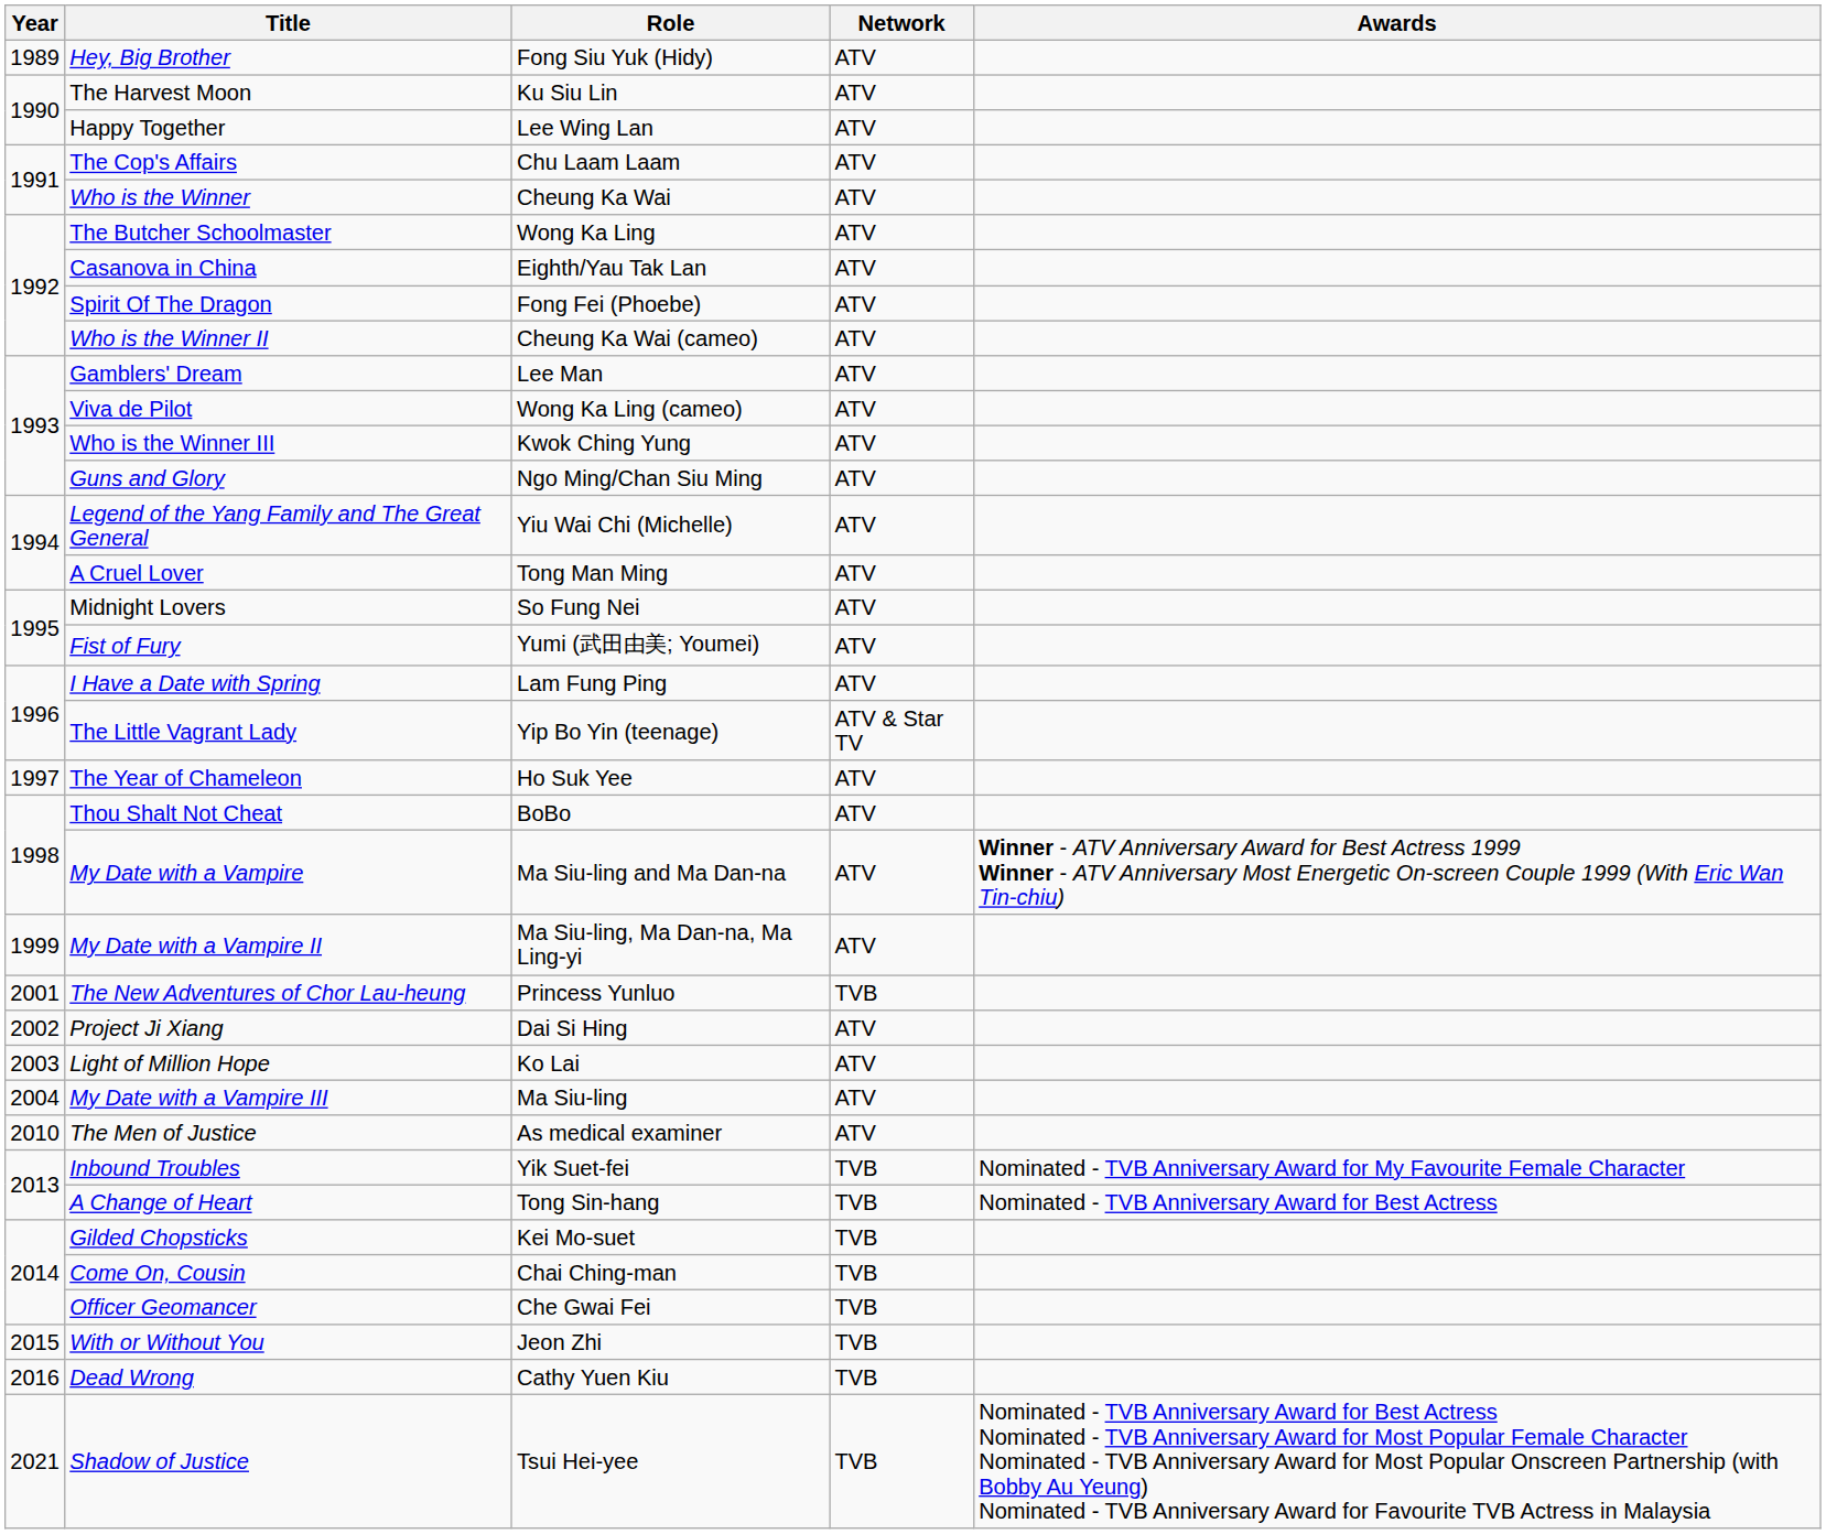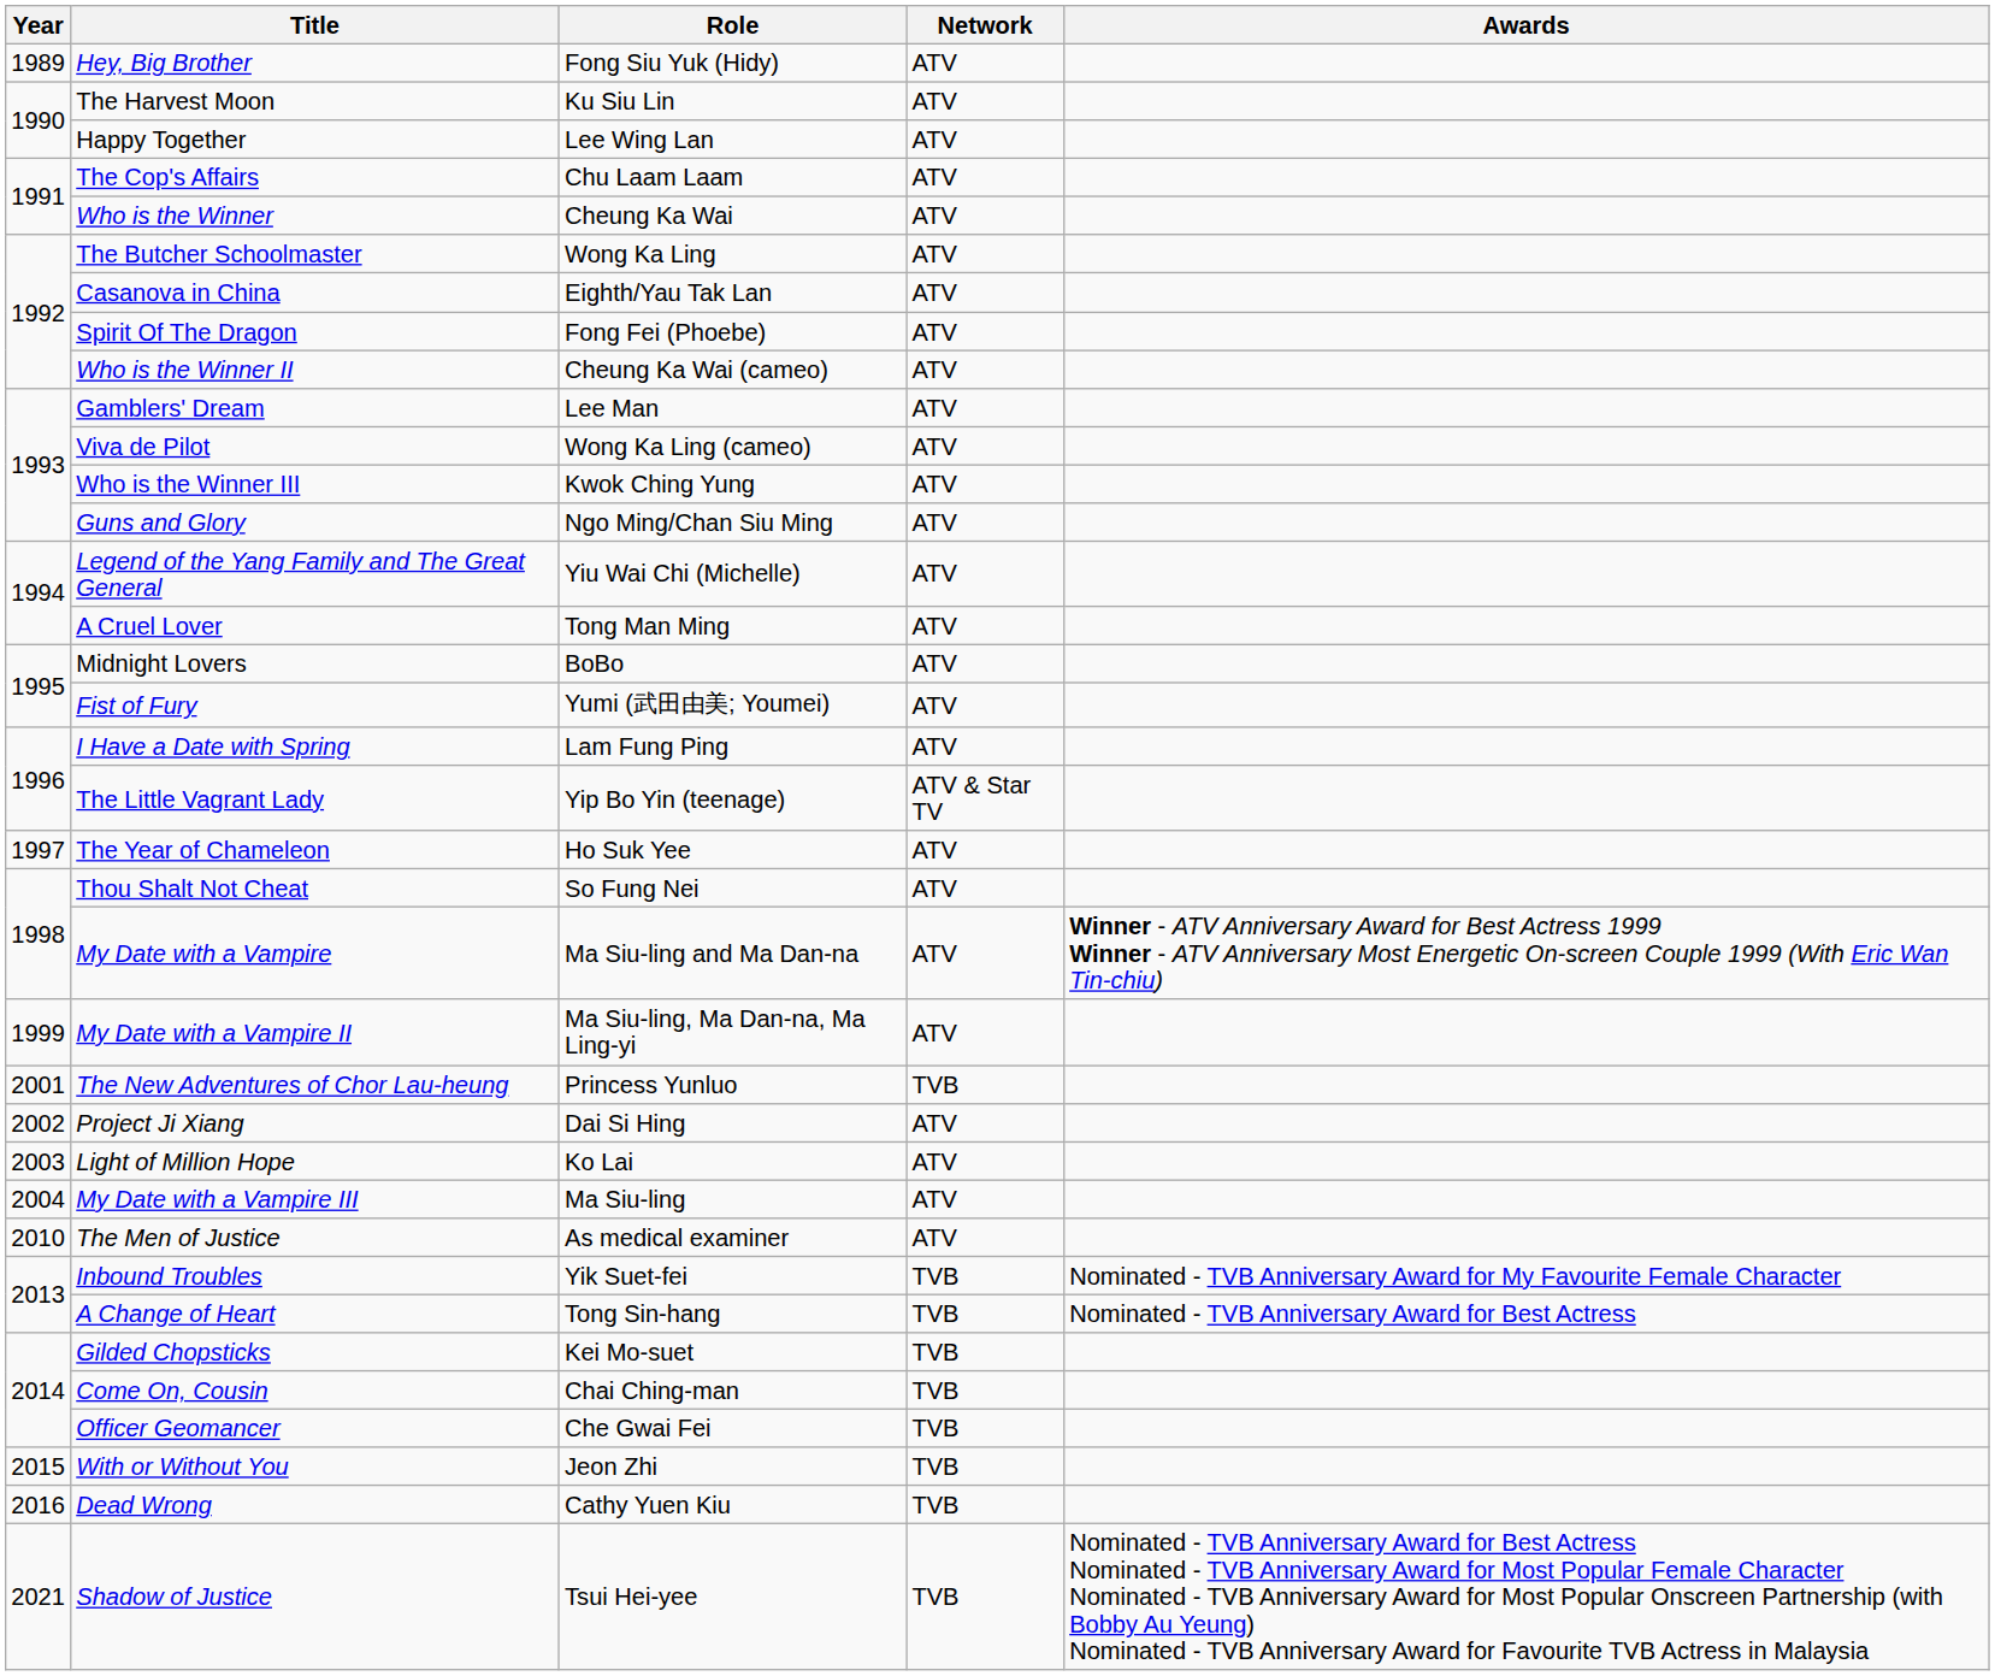 <table class="wikitable" style="font-size: 95%;">
 <tr>
 <th>Year</th>
 <th>Title</th>
 <th>Role</th>
 <th>Network</th>
 <th>Awards</th>
 </tr>
 <tr>
 <td>1989</td>
 <td><em><a href='#'>Hey, Big Brother</a></em></td>
 <td>Fong Siu Yuk (Hidy)</td>
 <td>ATV</td>
 <td></td>
 </tr>
 <tr>
 <td rowspan="2">1990</td>
 <td>The Harvest Moon</td>
 <td>Ku Siu Lin</td>
 <td>ATV</td>
 <td></td>
 </tr>
 <tr>
 <td>Happy Together</td>
 <td>Lee Wing Lan</td>
 <td>ATV</td>
 <td></td>
 </tr>
 <tr>
 <td rowspan="2">1991</td>
 <td><a href='#'>The Cop's Affairs</a></td>
 <td>Chu Laam Laam</td>
 <td>ATV</td>
 <td></td>
 </tr>
 <tr>
 <td><em><a href='#'>Who is the Winner</a></em></td>
 <td>Cheung Ka Wai</td>
 <td>ATV</td>
 <td></td>
 </tr>
 <tr>
 <td rowspan="4">1992</td>
 <td><a href='#'>The Butcher Schoolmaster</a></td>
 <td>Wong Ka Ling</td>
 <td>ATV</td>
 <td></td>
 </tr>
 <tr>
 <td><a href='#'>Casanova in China</a></td>
 <td>Eighth/Yau Tak Lan</td>
 <td>ATV</td>
 <td></td>
 </tr>
 <tr>
 <td><a href='#'>Spirit Of The Dragon</a></td>
 <td>Fong Fei (Phoebe)</td>
 <td>ATV</td>
 <td></td>
 </tr>
 <tr>
 <td><em><a href='#'>Who is the Winner II</a></em></td>
 <td>Cheung Ka Wai (cameo)</td>
 <td>ATV</td>
 <td></td>
 </tr>
 <tr>
 <td rowspan="4">1993</td>
 <td><a href='#'>Gamblers' Dream</a></td>
 <td>Lee Man</td>
 <td>ATV</td>
 <td></td>
 </tr>
 <tr>
 <td><a href='#'>Viva de Pilot</a></td>
 <td>Wong Ka Ling (cameo)</td>
 <td>ATV</td>
 <td></td>
 </tr>
 <tr>
 <td><a href='#'>Who is the Winner III</a></td>
 <td>Kwok Ching Yung</td>
 <td>ATV</td>
 <td></td>
 </tr>
 <tr>
 <td><em><a href='#'>Guns and Glory</a></em></td>
 <td>Ngo Ming/Chan Siu Ming</td>
 <td>ATV</td>
 <td></td>
 </tr>
 <tr>
 <td rowspan="2">1994</td>
 <td><em><a href='#'>Legend of the Yang Family and The Great General</a></em></td>
 <td>Yiu Wai Chi (Michelle)</td>
 <td>ATV</td>
 <td></td>
 </tr>
 <tr>
 <td><a href='#'>A Cruel Lover</a></td>
 <td>Tong Man Ming</td>
 <td>ATV</td>
 <td></td>
 </tr>
 <tr>
 <td rowspan="2">1995</td>
 <td>Midnight Lovers</td>
-<td>So Fung Nei</td>
+<td>BoBo</td>
 <td>ATV</td>
 <td></td>
 </tr>
 <tr>
 <td><em><a href='#'>Fist of Fury</a></em></td>
 <td>Yumi (武田由美; Youmei)</td>
 <td>ATV</td>
 <td></td>
 </tr>
 <tr>
 <td rowspan="2">1996</td>
 <td><em><a href='#'>I Have a Date with Spring</a></em></td>
 <td>Lam Fung Ping</td>
 <td>ATV</td>
 <td></td>
 </tr>
 <tr>
 <td><a href='#'>The Little Vagrant Lady</a></td>
 <td>Yip Bo Yin (teenage)</td>
 <td>ATV & Star TV</td>
 <td></td>
 </tr>
 <tr>
 <td>1997</td>
 <td><a href='#'>The Year of Chameleon</a></td>
 <td>Ho Suk Yee</td>
 <td>ATV</td>
 <td></td>
 </tr>
 <tr>
 <td rowspan="2">1998</td>
 <td><a href='#'>Thou Shalt Not Cheat</a></td>
-<td>BoBo</td>
+<td>So Fung Nei</td>
 <td>ATV</td>
 <td></td>
 </tr>
 <tr>
 <td><em><a href='#'>My Date with a Vampire</a></em></td>
 <td>Ma Siu-ling and Ma Dan-na</td>
 <td>ATV</td>
 <td><strong>Winner</strong> - <em>ATV Anniversary Award for Best Actress 1999</em><br><strong>Winner</strong> - <em>ATV Anniversary Most Energetic On-screen Couple 1999 (With <a href='#'>Eric Wan Tin-chiu</a>)</em></td>
 </tr>
 <tr>
 <td>1999</td>
 <td><em><a href='#'>My Date with a Vampire II</a></em></td>
 <td>Ma Siu-ling, Ma Dan-na, Ma Ling-yi</td>
 <td>ATV</td>
 <td></td>
 </tr>
 <tr>
 <td>2001</td>
 <td><em><a href='#'>The New Adventures of Chor Lau-heung</a></em></td>
 <td>Princess Yunluo</td>
 <td>TVB</td>
 <td></td>
 </tr>
 <tr>
 <td>2002</td>
 <td><em>Project Ji Xiang</em></td>
 <td>Dai Si Hing</td>
 <td>ATV</td>
 <td></td>
 </tr>
 <tr>
 <td>2003</td>
 <td><em>Light of Million Hope</em></td>
 <td>Ko Lai</td>
 <td>ATV</td>
 <td></td>
 </tr>
 <tr>
 <td>2004</td>
 <td><em><a href='#'>My Date with a Vampire III</a></em></td>
 <td>Ma Siu-ling</td>
 <td>ATV</td>
 <td></td>
 </tr>
 <tr>
 <td>2010</td>
 <td><em>The Men of Justice</em></td>
 <td>As medical examiner</td>
 <td>ATV</td>
 <td></td>
 </tr>
 <tr>
 <td rowspan="2">2013</td>
 <td><em><a href='#'>Inbound Troubles</a></em></td>
 <td>Yik Suet-fei</td>
 <td>TVB</td>
 <td>Nominated - <a href='#'>TVB Anniversary Award for My Favourite Female Character</a></td>
 </tr>
 <tr>
 <td><em><a href='#'>A Change of Heart</a></em></td>
 <td>Tong Sin-hang</td>
 <td>TVB</td>
 <td>Nominated - <a href='#'>TVB Anniversary Award for Best Actress</a></td>
 </tr>
 <tr>
 <td rowspan="3">2014</td>
 <td><em><a href='#'>Gilded Chopsticks</a></em></td>
 <td>Kei Mo-suet</td>
 <td>TVB</td>
 <td></td>
 </tr>
 <tr>
 <td><em><a href='#'>Come On, Cousin</a></em></td>
 <td>Chai Ching-man</td>
 <td>TVB</td>
 <td></td>
 </tr>
 <tr>
 <td><em><a href='#'>Officer Geomancer</a></em></td>
 <td>Che Gwai Fei</td>
 <td>TVB</td>
 <td></td>
 </tr>
 <tr>
 <td>2015</td>
 <td><em><a href='#'>With or Without You</a></em></td>
 <td>Jeon Zhi</td>
 <td>TVB</td>
 <td></td>
 </tr>
 <tr>
 <td>2016</td>
 <td><em><a href='#'>Dead Wrong</a></em></td>
 <td>Cathy Yuen Kiu</td>
 <td>TVB</td>
 <td></td>
 </tr>
 <tr>
 <td>2021</td>
 <td><em><a href='#'>Shadow of Justice</a></em></td>
 <td>Tsui Hei-yee</td>
 <td>TVB</td>
 <td>Nominated - <a href='#'>TVB Anniversary Award for Best Actress</a><br> Nominated - <a href='#'>TVB Anniversary Award for Most Popular Female Character</a><br> Nominated - TVB Anniversary Award for Most Popular Onscreen Partnership (with <a href='#'>Bobby Au Yeung</a>)<br> Nominated - TVB Anniversary Award for Favourite TVB Actress in Malaysia</td>
 </tr>
 </table>
